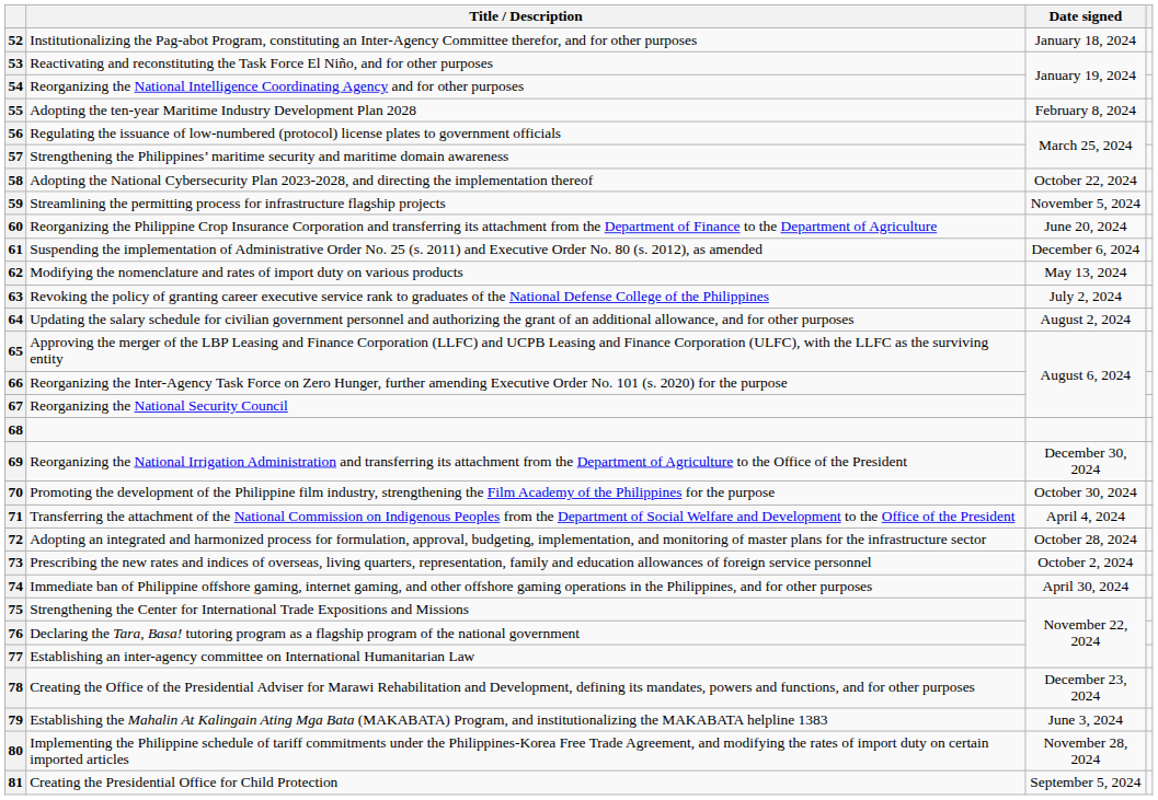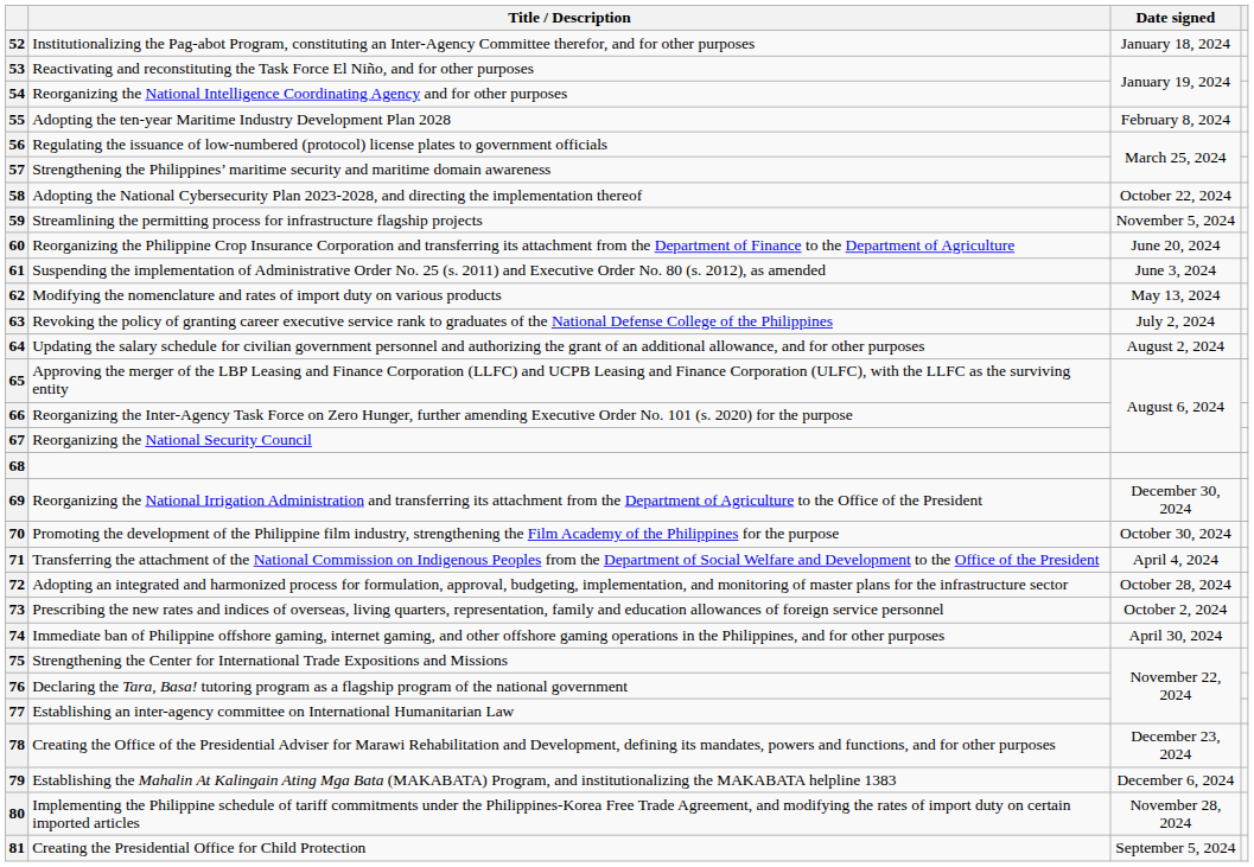 <table class="wikitable sortable" style="text-align:center;">
 <tr>
 <th scope="col"></th>
 <th scope="col">Title / Description</th>
 <th scope="col">Date signed</th>
 <th scope="col" class="unsortable"></th>
 </tr>
 <tr>
 <th scope="row">52</th>
 <td style="text-align:left;">Institutionalizing the Pag-abot Program, constituting an Inter-Agency Committee therefor, and for other purposes</td>
 <td>January 18, 2024</td>
 <td></td>
 </tr>
 <tr>
 <th scope="row">53</th>
 <td style="text-align:left;">Reactivating and reconstituting the Task Force El Niño, and for other purposes</td>
 <td rowspan="2">January 19, 2024</td>
 <td></td>
 </tr>
 <tr>
 <th scope="row">54</th>
 <td style="text-align:left;">Reorganizing the <a href='#'>National Intelligence Coordinating Agency</a> and for other purposes</td>
 <td></td>
 </tr>
 <tr>
 <th scope="row">55</th>
 <td style="text-align:left;">Adopting the ten-year Maritime Industry Development Plan 2028</td>
 <td>February 8, 2024</td>
 <td></td>
 </tr>
 <tr>
 <th scope="row">56</th>
 <td style="text-align:left;">Regulating the issuance of low-numbered (protocol) license plates to government officials</td>
 <td rowspan="2">March 25, 2024</td>
 <td></td>
 </tr>
 <tr>
 <th scope="row">57</th>
 <td style="text-align:left;">Strengthening the Philippines’ maritime security and maritime domain awareness</td>
 <td></td>
 </tr>
 <tr>
 <th scope="row">58</th>
 <td style="text-align:left;">Adopting the National Cybersecurity Plan 2023-2028, and directing the implementation thereof</td>
 <td>October 22, 2024</td>
 <td></td>
 </tr>
 <tr>
 <th scope="row">59</th>
 <td style="text-align:left;">Streamlining the permitting process for infrastructure flagship projects</td>
 <td>November 5, 2024</td>
 <td></td>
 </tr>
 <tr>
 <th scope="row">60</th>
 <td style="text-align:left;">Reorganizing the Philippine Crop Insurance Corporation and transferring its attachment from the <a href='#'>Department of Finance</a> to the <a href='#'>Department of Agriculture</a></td>
 <td>June 20, 2024</td>
 <td></td>
 </tr>
 <tr>
 <th scope="row">61</th>
 <td style="text-align:left;">Suspending the implementation of Administrative Order No. 25 (s. 2011) and Executive Order No. 80 (s. 2012), as amended</td>
-<td>December 6, 2024</td>
+<td>June 3, 2024</td>
 <td></td>
 </tr>
 <tr>
 <th scope="row">62</th>
 <td style="text-align:left;">Modifying the nomenclature and rates of import duty on various products</td>
 <td>May 13, 2024</td>
 <td></td>
 </tr>
 <tr>
 <th scope="row">63</th>
 <td style="text-align:left;">Revoking the policy of granting career executive service rank to graduates of the <a href='#'>National Defense College of the Philippines</a></td>
 <td>July 2, 2024</td>
 <td></td>
 </tr>
 <tr>
 <th scope="row">64</th>
 <td style="text-align:left;">Updating the salary schedule for civilian government personnel and authorizing the grant of an additional allowance, and for other purposes</td>
 <td>August 2, 2024</td>
 <td></td>
 </tr>
 <tr>
 <th scope="row">65</th>
 <td style="text-align:left;">Approving the merger of the LBP Leasing and Finance Corporation (LLFC) and UCPB Leasing and Finance Corporation (ULFC), with the LLFC as the surviving entity</td>
 <td rowspan="3">August 6, 2024</td>
 <td></td>
 </tr>
 <tr>
 <th scope="row">66</th>
 <td style="text-align:left;">Reorganizing the Inter-Agency Task Force on Zero Hunger, further amending Executive Order No. 101 (s. 2020) for the purpose</td>
 <td></td>
 </tr>
 <tr>
 <th scope="row">67</th>
 <td style="text-align:left;">Reorganizing the <a href='#'>National Security Council</a></td>
 <td></td>
 </tr>
 <tr>
 <th scope="row">68</th>
 <td style="text-align:left;"></td>
 <td></td>
 <td></td>
 </tr>
 <tr>
 <th scope="row">69</th>
 <td style="text-align:left;">Reorganizing the <a href='#'>National Irrigation Administration</a> and transferring its attachment from the <a href='#'>Department of Agriculture</a> to the Office of the President</td>
 <td>December 30, 2024</td>
 <td></td>
 </tr>
 <tr>
 <th scope="row">70</th>
 <td style="text-align:left;">Promoting the development of the Philippine film industry, strengthening the <a href='#'>Film Academy of the Philippines</a> for the purpose</td>
 <td>October 30, 2024</td>
 <td></td>
 </tr>
 <tr>
 <th scope="row">71</th>
 <td style="text-align:left;">Transferring the attachment of the <a href='#'>National Commission on Indigenous Peoples</a> from the <a href='#'>Department of Social Welfare and Development</a> to the <a href='#'>Office of the President</a></td>
 <td>April 4, 2024</td>
 <td></td>
 </tr>
 <tr>
 <th scope="row">72</th>
 <td style="text-align:left;">Adopting an integrated and harmonized process for formulation, approval, budgeting, implementation, and monitoring of master plans for the infrastructure sector</td>
 <td>October 28, 2024</td>
 <td></td>
 </tr>
 <tr>
 <th scope="row">73</th>
 <td style="text-align:left;">Prescribing the new rates and indices of overseas, living quarters, representation, family and education allowances of foreign service personnel</td>
 <td>October 2, 2024</td>
 <td></td>
 </tr>
 <tr>
 <th scope="row">74</th>
 <td style="text-align:left;">Immediate ban of Philippine offshore gaming, internet gaming, and other offshore gaming operations in the Philippines, and for other purposes</td>
 <td>April 30, 2024</td>
 <td></td>
 </tr>
 <tr>
 <th scope="row">75</th>
 <td style="text-align:left;">Strengthening the Center for International Trade Expositions and Missions</td>
 <td rowspan="3">November 22, 2024</td>
 <td></td>
 </tr>
 <tr>
 <th scope="row">76</th>
 <td style="text-align:left;">Declaring the <em>Tara, Basa!</em> tutoring program as a flagship program of the national government</td>
 <td></td>
 </tr>
 <tr>
 <th scope="row">77</th>
 <td style="text-align:left;">Establishing an inter-agency committee on International Humanitarian Law</td>
 <td></td>
 </tr>
 <tr>
 <th scope="row">78</th>
 <td style="text-align:left;">Creating the Office of the Presidential Adviser for Marawi Rehabilitation and Development, defining its mandates, powers and functions, and for other purposes</td>
 <td>December 23, 2024</td>
 <td></td>
 </tr>
 <tr>
 <th scope="row">79</th>
 <td style="text-align:left;">Establishing the <em>Mahalin At Kalingain Ating Mga Bata</em> (MAKABATA) Program, and institutionalizing the MAKABATA helpline 1383</td>
-<td>June 3, 2024</td>
+<td>December 6, 2024</td>
 <td></td>
 </tr>
 <tr>
 <th scope="row">80</th>
 <td style="text-align:left;">Implementing the Philippine schedule of tariff commitments under the Philippines-Korea Free Trade Agreement, and modifying the rates of import duty on certain imported articles</td>
 <td>November 28, 2024</td>
 <td></td>
 </tr>
 <tr>
 <th scope="row">81</th>
 <td style="text-align:left;">Creating the Presidential Office for Child Protection</td>
 <td>September 5, 2024</td>
 <td></td>
 </tr>
 </table>
